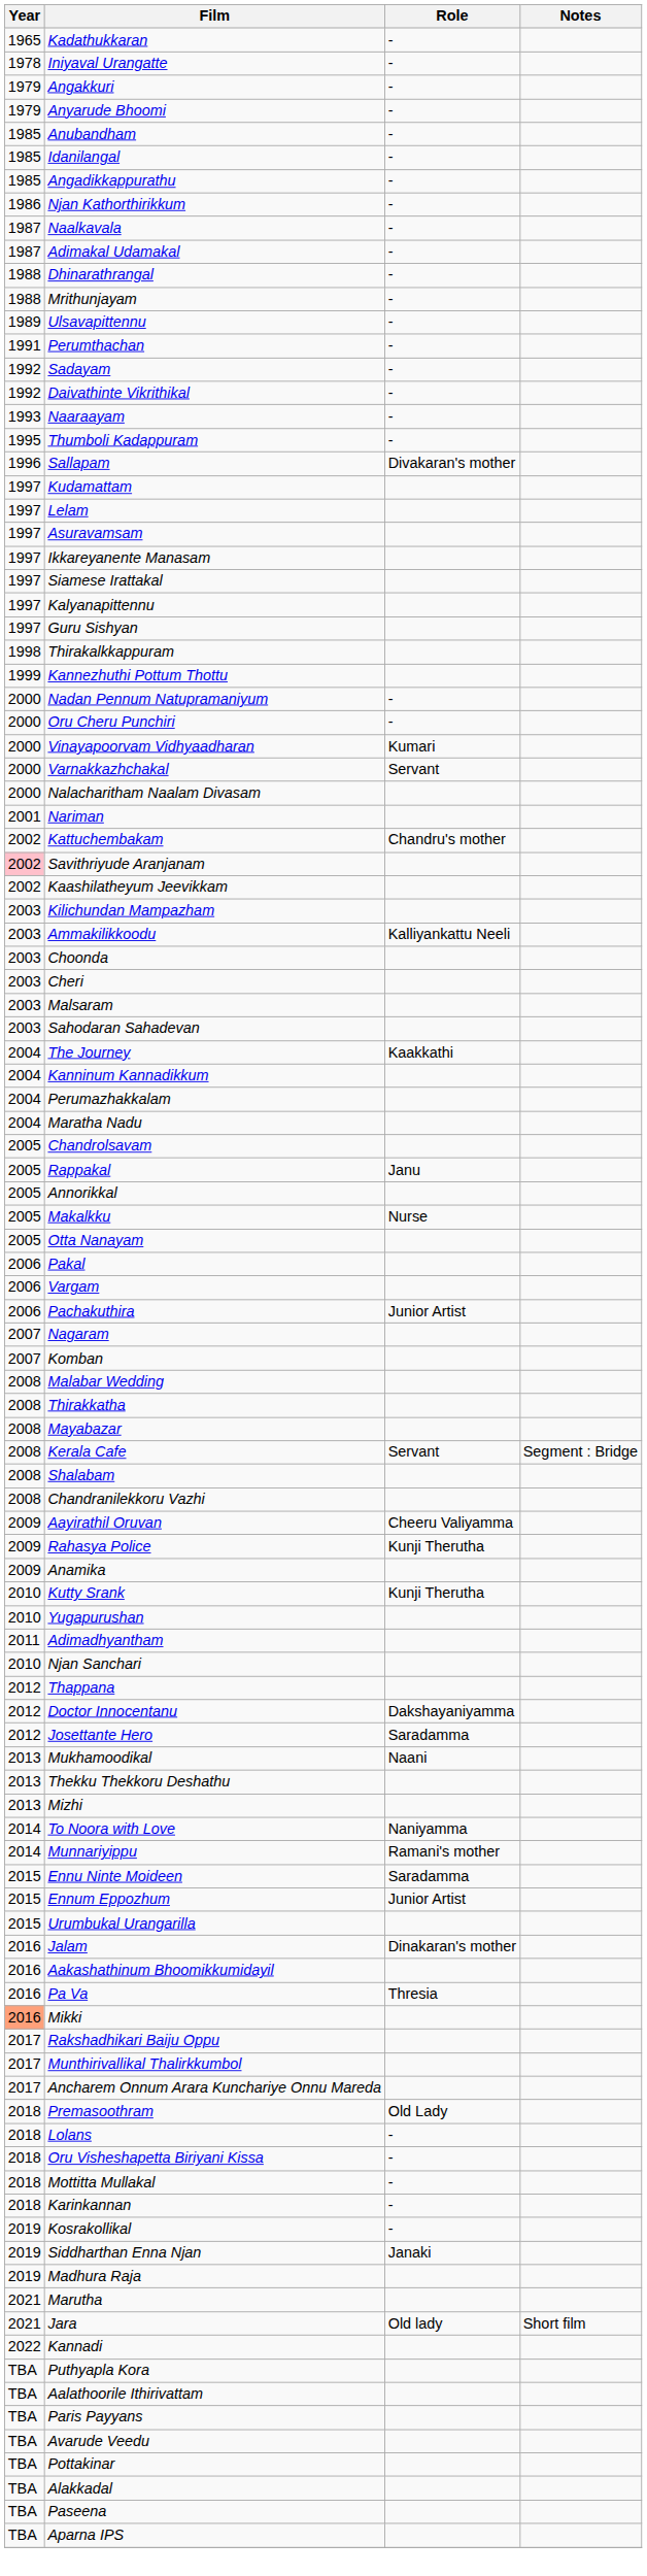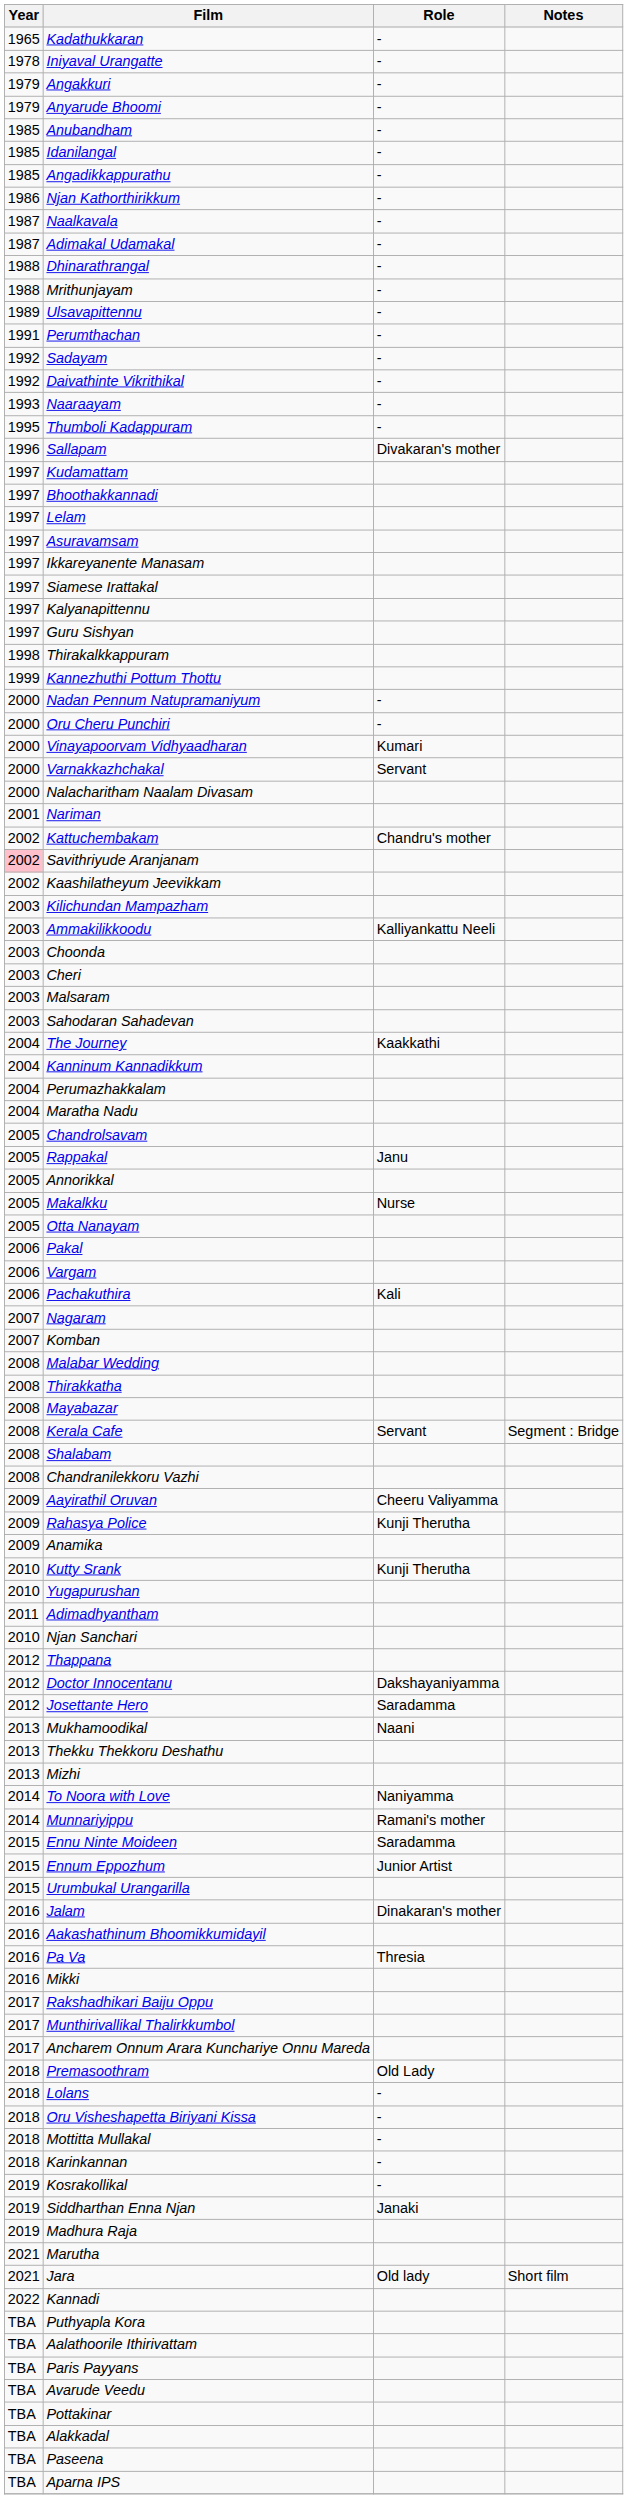 <table class="wikitable sortable">
 <tr style="background:#ccc; text-align:center;">
 <th>Year</th>
 <th>Film</th>
 <th>Role</th>
 <th>Notes</th>
 </tr>
 <tr>
 <td>1965</td>
 <td><em><a href='#'>Kadathukkaran</a></em></td>
 <td>-</td>
 <td></td>
 </tr>
 <tr>
 <td>1978</td>
 <td><em><a href='#'>Iniyaval Urangatte</a></em></td>
 <td>-</td>
 <td></td>
 </tr>
 <tr>
 <td>1979</td>
 <td><em><a href='#'>Angakkuri</a></em></td>
 <td>-</td>
 <td></td>
 </tr>
 <tr>
 <td>1979</td>
 <td><em><a href='#'>Anyarude Bhoomi</a></em></td>
 <td>-</td>
 <td></td>
 </tr>
 <tr>
 <td>1985</td>
 <td><em><a href='#'>Anubandham</a></em></td>
 <td>-</td>
 <td></td>
 </tr>
 <tr>
 <td>1985</td>
 <td><em><a href='#'>Idanilangal</a></em></td>
 <td>-</td>
 <td></td>
 </tr>
 <tr>
 <td>1985</td>
 <td><em><a href='#'>Angadikkappurathu</a></em></td>
 <td>-</td>
 <td></td>
 </tr>
 <tr>
 <td>1986</td>
 <td><em><a href='#'>Njan Kathorthirikkum</a></em></td>
 <td>-</td>
 <td></td>
 </tr>
 <tr>
 <td>1987</td>
 <td><em><a href='#'>Naalkavala</a></em></td>
 <td>-</td>
 <td></td>
 </tr>
 <tr>
 <td>1987</td>
 <td><em><a href='#'>Adimakal Udamakal</a></em></td>
 <td>-</td>
 <td></td>
 </tr>
 <tr>
 <td>1988</td>
 <td><em><a href='#'>Dhinarathrangal</a></em></td>
 <td>-</td>
 <td></td>
 </tr>
 <tr>
 <td>1988</td>
 <td><em>Mrithunjayam</em></td>
 <td>-</td>
 <td></td>
 </tr>
 <tr>
 <td>1989</td>
 <td><em><a href='#'>Ulsavapittennu</a></em></td>
 <td>-</td>
 <td></td>
 </tr>
 <tr>
 <td>1991</td>
 <td><em><a href='#'>Perumthachan</a></em></td>
 <td>-</td>
 <td></td>
 </tr>
 <tr>
 <td>1992</td>
 <td><em><a href='#'>Sadayam</a></em></td>
 <td>-</td>
 <td></td>
 </tr>
 <tr>
 <td>1992</td>
 <td><em><a href='#'>Daivathinte Vikrithikal</a></em></td>
 <td>-</td>
 <td></td>
 </tr>
 <tr>
 <td>1993</td>
 <td><em><a href='#'>Naaraayam</a></em></td>
 <td>-</td>
 <td></td>
 </tr>
 <tr>
 <td>1995</td>
 <td><em><a href='#'>Thumboli Kadappuram</a></em></td>
 <td>-</td>
 <td></td>
 </tr>
 <tr>
 <td>1996</td>
 <td><em><a href='#'>Sallapam</a></em></td>
 <td>Divakaran's mother</td>
 <td></td>
 </tr>
 <tr>
 <td>1997</td>
 <td><em><a href='#'>Kudamattam</a></em></td>
+<td></td>
+<td></td>
+</tr>
+<tr>
+<td>1997</td>
+<td><em><a href='#'>Bhoothakkannadi</a></em></td>
 <td></td>
 <td></td>
 </tr>
 <tr>
 <td>1997</td>
 <td><em><a href='#'>Lelam</a></em></td>
 <td></td>
 <td></td>
 </tr>
 <tr>
 <td>1997</td>
 <td><em><a href='#'>Asuravamsam</a></em></td>
 <td></td>
 <td></td>
 </tr>
 <tr>
 <td>1997</td>
 <td><em>Ikkareyanente Manasam</em></td>
 <td></td>
 <td></td>
 </tr>
 <tr>
 <td>1997</td>
 <td><em>Siamese Irattakal</em></td>
 <td></td>
 <td></td>
 </tr>
 <tr>
 <td>1997</td>
 <td><em>Kalyanapittennu</em></td>
 <td></td>
 <td></td>
 </tr>
 <tr>
 <td>1997</td>
 <td><em>Guru Sishyan</em></td>
 <td></td>
 <td></td>
 </tr>
 <tr>
 <td>1998</td>
 <td><em>Thirakalkkappuram</em></td>
 <td></td>
 <td></td>
 </tr>
 <tr>
 <td>1999</td>
 <td><em><a href='#'>Kannezhuthi Pottum Thottu</a></em></td>
 <td></td>
 <td></td>
 </tr>
 <tr>
 <td>2000</td>
 <td><em><a href='#'>Nadan Pennum Natupramaniyum</a></em></td>
 <td>-</td>
 <td></td>
 </tr>
 <tr>
 <td>2000</td>
 <td><em><a href='#'>Oru Cheru Punchiri</a></em></td>
 <td>-</td>
 <td></td>
 </tr>
 <tr>
 <td>2000</td>
 <td><em><a href='#'>Vinayapoorvam Vidhyaadharan</a></em></td>
 <td>Kumari</td>
 <td></td>
 </tr>
 <tr>
 <td>2000</td>
 <td><em><a href='#'>Varnakkazhchakal</a></em></td>
 <td>Servant</td>
 <td></td>
 </tr>
 <tr>
 <td>2000</td>
 <td><em>Nalacharitham Naalam Divasam</em></td>
 <td></td>
 <td></td>
 </tr>
 <tr>
 <td>2001</td>
 <td><em><a href='#'>Nariman</a></em></td>
 <td></td>
 <td></td>
 </tr>
 <tr>
 <td>2002</td>
 <td><em><a href='#'>Kattuchembakam</a></em></td>
 <td>Chandru's mother</td>
 <td></td>
 </tr>
 <tr>
 <td style="background: pink;">2002</td>
 <td><em>Savithriyude Aranjanam</em></td>
 <td></td>
 <td></td>
 </tr>
 <tr>
 <td>2002</td>
 <td><em>Kaashilatheyum Jeevikkam</em></td>
 <td></td>
 <td></td>
 </tr>
 <tr>
 <td>2003</td>
 <td><em><a href='#'>Kilichundan Mampazham</a></em></td>
 <td></td>
 <td></td>
 </tr>
 <tr>
 <td>2003</td>
 <td><em><a href='#'>Ammakilikkoodu</a></em></td>
 <td>Kalliyankattu Neeli</td>
 <td></td>
 </tr>
 <tr>
 <td>2003</td>
 <td><em>Choonda</em></td>
 <td></td>
 <td></td>
 </tr>
 <tr>
 <td>2003</td>
 <td><em>Cheri</em></td>
 <td></td>
 <td></td>
 </tr>
 <tr>
 <td>2003</td>
 <td><em>Malsaram</em></td>
 <td></td>
 <td></td>
 </tr>
 <tr>
 <td>2003</td>
 <td><em>Sahodaran Sahadevan</em></td>
 <td></td>
 <td></td>
 </tr>
 <tr>
 <td>2004</td>
 <td><em><a href='#'>The Journey</a></em></td>
 <td>Kaakkathi</td>
 <td></td>
 </tr>
 <tr>
 <td>2004</td>
 <td><em><a href='#'>Kanninum Kannadikkum</a></em></td>
 <td></td>
 <td></td>
 </tr>
 <tr>
 <td>2004</td>
 <td><em>Perumazhakkalam</em></td>
 <td></td>
 <td></td>
 </tr>
 <tr>
 <td>2004</td>
 <td><em>Maratha Nadu</em></td>
 <td></td>
 <td></td>
 </tr>
 <tr>
 <td>2005</td>
 <td><em><a href='#'>Chandrolsavam</a></em></td>
 <td></td>
 <td></td>
 </tr>
 <tr>
 <td>2005</td>
 <td><em><a href='#'>Rappakal</a></em></td>
 <td>Janu</td>
 <td></td>
 </tr>
 <tr>
 <td>2005</td>
 <td><em>Annorikkal</em></td>
 <td></td>
 <td></td>
 </tr>
 <tr>
 <td>2005</td>
 <td><em><a href='#'>Makalkku</a></em></td>
 <td>Nurse</td>
 <td></td>
 </tr>
 <tr>
 <td>2005</td>
 <td><em><a href='#'>Otta Nanayam</a></em></td>
 <td></td>
 <td></td>
 </tr>
 <tr>
 <td>2006</td>
 <td><em><a href='#'>Pakal</a></em></td>
 <td></td>
 <td></td>
 </tr>
 <tr>
 <td>2006</td>
 <td><em><a href='#'>Vargam</a></em></td>
 <td></td>
 <td></td>
 </tr>
 <tr>
 <td>2006</td>
 <td><em><a href='#'>Pachakuthira</a></em></td>
-<td>Junior Artist</td>
+<td>Kali</td>
 <td></td>
 </tr>
 <tr>
 <td>2007</td>
 <td><em><a href='#'>Nagaram</a></em></td>
 <td></td>
 <td></td>
 </tr>
 <tr>
 <td>2007</td>
 <td><em>Komban</em></td>
 <td></td>
 <td></td>
 </tr>
 <tr>
 <td>2008</td>
 <td><em><a href='#'>Malabar Wedding</a></em></td>
 <td></td>
 <td></td>
 </tr>
 <tr>
 <td>2008</td>
 <td><em><a href='#'>Thirakkatha</a></em></td>
 <td></td>
 <td></td>
 </tr>
 <tr>
 <td>2008</td>
 <td><em><a href='#'>Mayabazar</a></em></td>
 <td></td>
 <td></td>
 </tr>
 <tr>
 <td>2008</td>
 <td><em><a href='#'>Kerala Cafe</a></em></td>
 <td>Servant</td>
 <td>Segment : Bridge</td>
 </tr>
 <tr>
 <td>2008</td>
 <td><em><a href='#'>Shalabam</a></em></td>
 <td></td>
 <td></td>
 </tr>
 <tr>
 <td>2008</td>
 <td><em>Chandranilekkoru Vazhi</em></td>
 <td></td>
 <td></td>
 </tr>
 <tr>
 <td>2009</td>
 <td><em><a href='#'>Aayirathil Oruvan</a></em></td>
 <td>Cheeru Valiyamma</td>
 <td></td>
 </tr>
 <tr>
 <td>2009</td>
 <td><em><a href='#'>Rahasya Police</a></em></td>
 <td>Kunji Therutha</td>
 <td></td>
 </tr>
 <tr>
 <td>2009</td>
 <td><em>Anamika</em></td>
 <td></td>
 <td></td>
 </tr>
 <tr>
 <td>2010</td>
 <td><em><a href='#'>Kutty Srank</a></em></td>
 <td>Kunji Therutha</td>
 <td></td>
 </tr>
 <tr>
 <td>2010</td>
 <td><em><a href='#'>Yugapurushan</a></em></td>
 <td></td>
 <td></td>
 </tr>
 <tr>
 <td>2011</td>
 <td><em><a href='#'>Adimadhyantham</a></em></td>
 <td></td>
 <td></td>
 </tr>
 <tr>
 <td>2010</td>
 <td><em>Njan Sanchari</em></td>
 <td></td>
 <td></td>
 </tr>
 <tr>
 <td>2012</td>
 <td><em><a href='#'>Thappana</a></em></td>
 <td></td>
 <td></td>
 </tr>
 <tr>
 <td>2012</td>
 <td><em><a href='#'>Doctor Innocentanu</a></em></td>
 <td>Dakshayaniyamma</td>
 <td></td>
 </tr>
 <tr>
 <td>2012</td>
 <td><em><a href='#'>Josettante Hero</a></em></td>
 <td>Saradamma</td>
 <td></td>
 </tr>
 <tr>
 <td>2013</td>
 <td><em>Mukhamoodikal</em></td>
 <td>Naani</td>
 <td></td>
 </tr>
 <tr>
 <td>2013</td>
 <td><em>Thekku Thekkoru Deshathu</em></td>
 <td></td>
 <td></td>
 </tr>
 <tr>
 <td>2013</td>
 <td><em>Mizhi</em></td>
 <td></td>
 <td></td>
 </tr>
 <tr>
 <td>2014</td>
 <td><em><a href='#'>To Noora with Love</a></em></td>
 <td>Naniyamma</td>
 <td></td>
 </tr>
 <tr>
 <td>2014</td>
 <td><em><a href='#'>Munnariyippu</a></em></td>
 <td>Ramani's mother</td>
 <td></td>
 </tr>
 <tr>
 <td>2015</td>
 <td><em><a href='#'>Ennu Ninte Moideen</a></em></td>
 <td>Saradamma</td>
 <td></td>
 </tr>
 <tr>
 <td>2015</td>
 <td><em><a href='#'>Ennum Eppozhum</a></em></td>
 <td>Junior Artist</td>
 <td></td>
 </tr>
 <tr>
 <td>2015</td>
 <td><em><a href='#'>Urumbukal Urangarilla</a></em></td>
 <td></td>
 <td></td>
 </tr>
 <tr>
 <td>2016</td>
 <td><em><a href='#'>Jalam</a></em></td>
 <td>Dinakaran's mother</td>
 <td></td>
 </tr>
 <tr>
 <td>2016</td>
 <td><em><a href='#'>Aakashathinum Bhoomikkumidayil</a></em></td>
 <td></td>
 <td></td>
 </tr>
 <tr>
 <td>2016</td>
 <td><em><a href='#'>Pa Va</a></em></td>
 <td>Thresia</td>
 <td></td>
 </tr>
 <tr>
-<td style="background: lightsalmon;">2016</td>
+<td>2016</td>
 <td><em>Mikki</em></td>
 <td></td>
 <td></td>
 </tr>
 <tr>
 <td>2017</td>
 <td><em><a href='#'>Rakshadhikari Baiju Oppu</a></em></td>
 <td></td>
 <td></td>
 </tr>
 <tr>
 <td>2017</td>
 <td><em><a href='#'>Munthirivallikal Thalirkkumbol</a></em></td>
 <td></td>
 <td></td>
 </tr>
 <tr>
 <td>2017</td>
 <td><em>Ancharem Onnum Arara Kunchariye Onnu Mareda</em></td>
 <td></td>
 <td></td>
 </tr>
 <tr>
 <td>2018</td>
 <td><em><a href='#'>Premasoothram</a></em></td>
 <td>Old Lady</td>
 <td></td>
 </tr>
 <tr>
 <td>2018</td>
 <td><em><a href='#'>Lolans</a></em></td>
 <td>-</td>
 <td></td>
 </tr>
 <tr>
 <td>2018</td>
 <td><em><a href='#'>Oru Visheshapetta Biriyani Kissa</a></em></td>
 <td>-</td>
 <td></td>
 </tr>
 <tr>
 <td>2018</td>
 <td><em>Mottitta Mullakal</em></td>
 <td>-</td>
 <td></td>
 </tr>
 <tr>
 <td>2018</td>
 <td><em>Karinkannan</em></td>
 <td>-</td>
 <td></td>
 </tr>
 <tr>
 <td>2019</td>
 <td><em>Kosrakollikal</em></td>
 <td>-</td>
 <td></td>
 </tr>
 <tr>
 <td>2019</td>
 <td><em>Siddharthan Enna Njan</em></td>
 <td>Janaki</td>
 <td></td>
 </tr>
 <tr>
 <td>2019</td>
 <td><em>Madhura Raja</em></td>
 <td></td>
 <td></td>
 </tr>
 <tr>
 <td>2021</td>
 <td><em>Marutha</em></td>
 <td></td>
 <td></td>
 </tr>
 <tr>
 <td>2021</td>
 <td><em>Jara</em></td>
 <td>Old lady</td>
 <td>Short film</td>
 </tr>
 <tr>
 <td>2022</td>
 <td><em>Kannadi</em></td>
 <td></td>
 <td></td>
 </tr>
 <tr>
 <td>TBA</td>
 <td><em>Puthyapla Kora</em></td>
 <td></td>
 <td></td>
 </tr>
 <tr>
 <td>TBA</td>
 <td><em>Aalathoorile Ithirivattam</em></td>
 <td></td>
 <td></td>
 </tr>
 <tr>
 <td>TBA</td>
 <td><em>Paris Payyans</em></td>
 <td></td>
 <td></td>
 </tr>
 <tr>
 <td>TBA</td>
 <td><em>Avarude Veedu</em></td>
 <td></td>
 <td></td>
 </tr>
 <tr>
 <td>TBA</td>
 <td><em>Pottakinar</em></td>
 <td></td>
 <td></td>
 </tr>
 <tr>
 <td>TBA</td>
 <td><em>Alakkadal</em></td>
 <td></td>
 <td></td>
 </tr>
 <tr>
 <td>TBA</td>
 <td><em>Paseena</em></td>
 <td></td>
 <td></td>
 </tr>
 <tr>
 <td>TBA</td>
 <td><em>Aparna IPS</em></td>
 <td></td>
 <td></td>
 </tr>
 <tr>
 </tr>
 </table>
